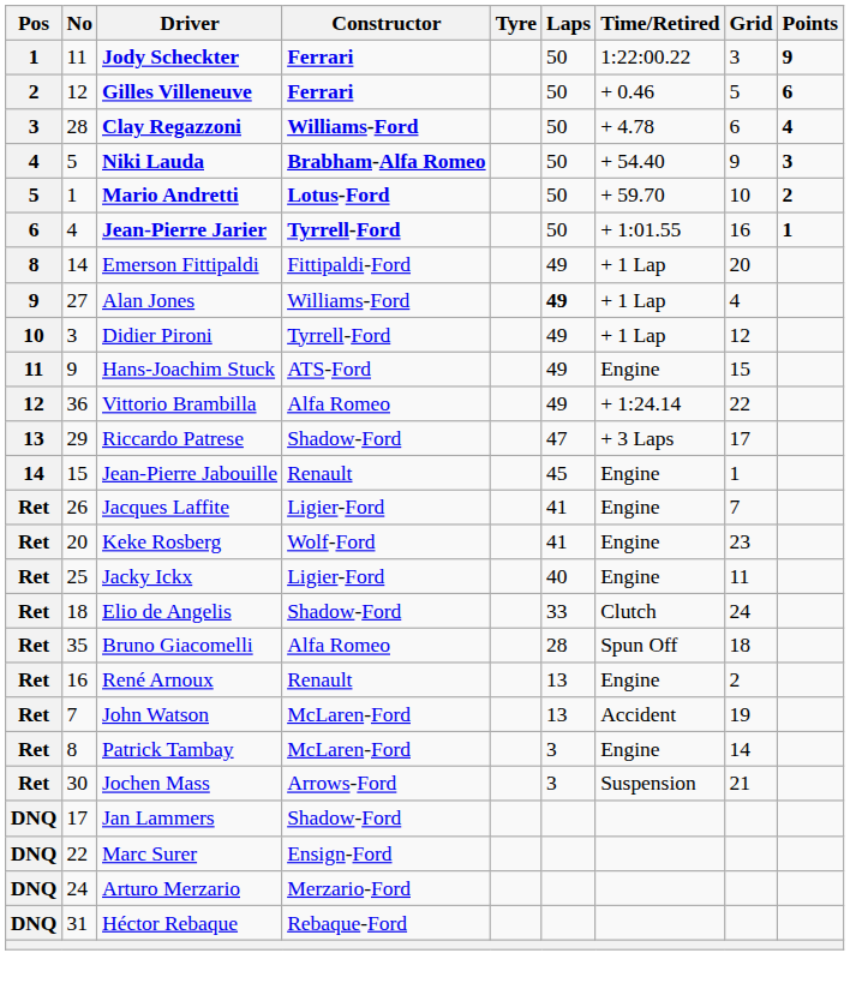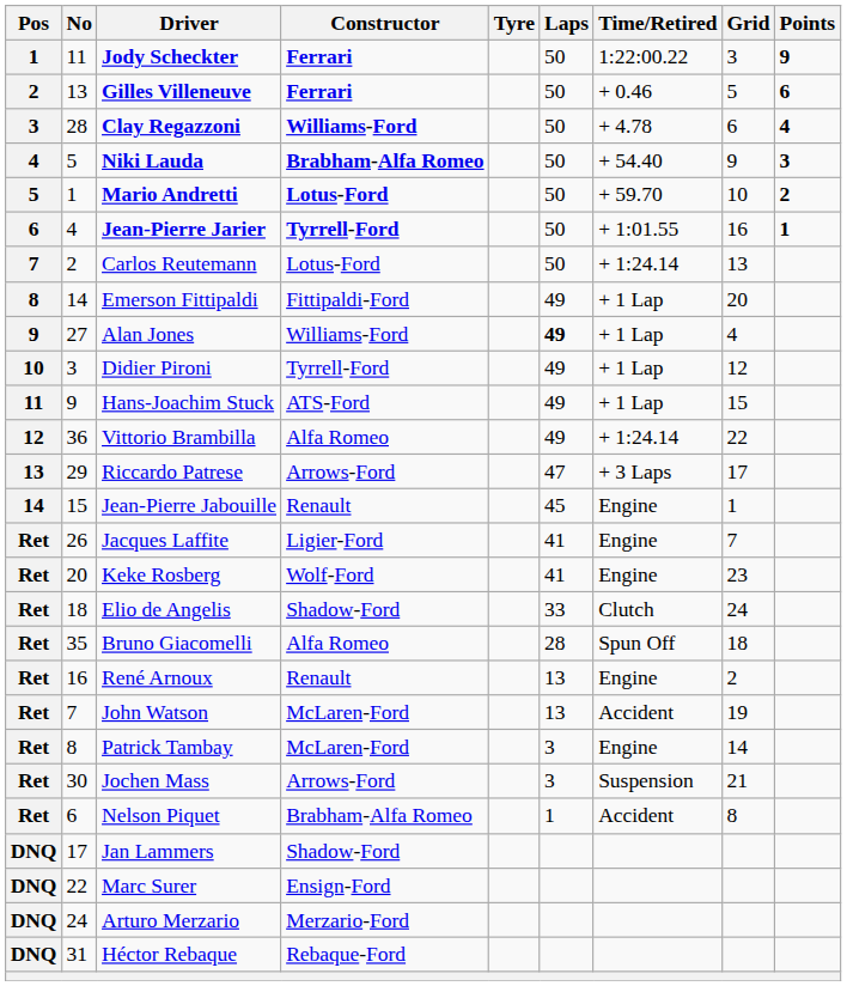 <table class="wikitable" style="font-size: 95%;">
 <tr>
 <th>Pos</th>
 <th>No</th>
 <th>Driver</th>
 <th>Constructor</th>
 <th>Tyre</th>
 <th>Laps</th>
 <th>Time/Retired</th>
 <th>Grid</th>
 <th>Points</th>
 </tr>
 <tr>
 <th>1</th>
 <td>11</td>
 <td> <strong><a href='#'>Jody Scheckter</a></strong></td>
 <td><strong><a href='#'>Ferrari</a></strong></td>
 <td></td>
 <td>50</td>
 <td>1:22:00.22</td>
 <td>3</td>
 <td><strong>9</strong></td>
 </tr>
 <tr>
 <th>2</th>
-<td>12</td>
+<td>13</td>
 <td> <strong><a href='#'>Gilles Villeneuve</a></strong></td>
 <td><strong><a href='#'>Ferrari</a></strong></td>
 <td></td>
 <td>50</td>
 <td>+ 0.46</td>
 <td>5</td>
 <td><strong>6</strong></td>
 </tr>
 <tr>
 <th>3</th>
 <td>28</td>
 <td> <strong><a href='#'>Clay Regazzoni</a></strong></td>
 <td><strong><a href='#'>Williams</a>-<a href='#'>Ford</a></strong></td>
 <td></td>
 <td>50</td>
 <td>+ 4.78</td>
 <td>6</td>
 <td><strong>4</strong></td>
 </tr>
 <tr>
 <th>4</th>
 <td>5</td>
 <td> <strong><a href='#'>Niki Lauda</a></strong></td>
 <td><strong><a href='#'>Brabham</a>-<a href='#'>Alfa Romeo</a></strong></td>
 <td></td>
 <td>50</td>
 <td>+ 54.40</td>
 <td>9</td>
 <td><strong>3</strong></td>
 </tr>
 <tr>
 <th>5</th>
 <td>1</td>
 <td> <strong><a href='#'>Mario Andretti</a></strong></td>
 <td><strong><a href='#'>Lotus</a>-<a href='#'>Ford</a></strong></td>
 <td></td>
 <td>50</td>
 <td>+ 59.70</td>
 <td>10</td>
 <td><strong>2</strong></td>
 </tr>
 <tr>
 <th>6</th>
 <td>4</td>
 <td> <strong><a href='#'>Jean-Pierre Jarier</a></strong></td>
 <td><strong><a href='#'>Tyrrell</a>-<a href='#'>Ford</a></strong></td>
 <td></td>
 <td>50</td>
 <td>+ 1:01.55</td>
 <td>16</td>
 <td><strong>1</strong></td>
 </tr>
 <tr>
+<th>7</th>
+<td>2</td>
+<td> <a href='#'>Carlos Reutemann</a></td>
+<td><a href='#'>Lotus</a>-<a href='#'>Ford</a></td>
+<td></td>
+<td>50</td>
+<td>+ 1:24.14</td>
+<td>13</td>
+<td></td>
+</tr>
+<tr>
 <th>8</th>
 <td>14</td>
 <td> <a href='#'>Emerson Fittipaldi</a></td>
 <td><a href='#'>Fittipaldi</a>-<a href='#'>Ford</a></td>
 <td></td>
 <td>49</td>
 <td>+ 1 Lap</td>
 <td>20</td>
 <td></td>
 </tr>
 <tr>
 <th>9</th>
 <td>27</td>
 <td> <a href='#'>Alan Jones</a></td>
 <td><a href='#'>Williams</a>-<a href='#'>Ford</a></td>
 <td></td>
 <td><strong>49</strong></td>
 <td>+ 1 Lap</td>
 <td>4</td>
 <td></td>
 </tr>
 <tr>
 <th>10</th>
 <td>3</td>
 <td> <a href='#'>Didier Pironi</a></td>
 <td><a href='#'>Tyrrell</a>-<a href='#'>Ford</a></td>
 <td></td>
 <td>49</td>
 <td>+ 1 Lap</td>
 <td>12</td>
 <td></td>
 </tr>
 <tr>
 <th>11</th>
 <td>9</td>
 <td> <a href='#'>Hans-Joachim Stuck</a></td>
 <td><a href='#'>ATS</a>-<a href='#'>Ford</a></td>
 <td></td>
 <td>49</td>
-<td>Engine</td>
+<td>+ 1 Lap</td>
 <td>15</td>
 <td></td>
 </tr>
 <tr>
 <th>12</th>
 <td>36</td>
 <td> <a href='#'>Vittorio Brambilla</a></td>
 <td><a href='#'>Alfa Romeo</a></td>
 <td></td>
 <td>49</td>
 <td>+ 1:24.14</td>
 <td>22</td>
 <td></td>
 </tr>
 <tr>
 <th>13</th>
 <td>29</td>
 <td> <a href='#'>Riccardo Patrese</a></td>
-<td><a href='#'>Shadow</a>-<a href='#'>Ford</a></td>
+<td><a href='#'>Arrows</a>-<a href='#'>Ford</a></td>
 <td></td>
 <td>47</td>
 <td>+ 3 Laps</td>
 <td>17</td>
 <td></td>
 </tr>
 <tr>
 <th>14</th>
 <td>15</td>
 <td> <a href='#'>Jean-Pierre Jabouille</a></td>
 <td><a href='#'>Renault</a></td>
 <td></td>
 <td>45</td>
 <td>Engine</td>
 <td>1</td>
 <td></td>
 </tr>
 <tr>
 <th>Ret</th>
 <td>26</td>
 <td> <a href='#'>Jacques Laffite</a></td>
 <td><a href='#'>Ligier</a>-<a href='#'>Ford</a></td>
 <td></td>
 <td>41</td>
 <td>Engine</td>
 <td>7</td>
 <td></td>
 </tr>
 <tr>
 <th>Ret</th>
 <td>20</td>
 <td> <a href='#'>Keke Rosberg</a></td>
 <td><a href='#'>Wolf</a>-<a href='#'>Ford</a></td>
 <td></td>
 <td>41</td>
 <td>Engine</td>
 <td>23</td>
-<td></td>
-</tr>
-<tr>
-<th>Ret</th>
-<td>25</td>
-<td> <a href='#'>Jacky Ickx</a></td>
-<td><a href='#'>Ligier</a>-<a href='#'>Ford</a></td>
-<td></td>
-<td>40</td>
-<td>Engine</td>
-<td>11</td>
 <td></td>
 </tr>
 <tr>
 <th>Ret</th>
 <td>18</td>
 <td> <a href='#'>Elio de Angelis</a></td>
 <td><a href='#'>Shadow</a>-<a href='#'>Ford</a></td>
 <td></td>
 <td>33</td>
 <td>Clutch</td>
 <td>24</td>
 <td></td>
 </tr>
 <tr>
 <th>Ret</th>
 <td>35</td>
 <td> <a href='#'>Bruno Giacomelli</a></td>
 <td><a href='#'>Alfa Romeo</a></td>
 <td></td>
 <td>28</td>
 <td>Spun Off</td>
 <td>18</td>
 <td></td>
 </tr>
 <tr>
 <th>Ret</th>
 <td>16</td>
 <td> <a href='#'>René Arnoux</a></td>
 <td><a href='#'>Renault</a></td>
 <td></td>
 <td>13</td>
 <td>Engine</td>
 <td>2</td>
 <td></td>
 </tr>
 <tr>
 <th>Ret</th>
 <td>7</td>
 <td> <a href='#'>John Watson</a></td>
 <td><a href='#'>McLaren</a>-<a href='#'>Ford</a></td>
 <td></td>
 <td>13</td>
 <td>Accident</td>
 <td>19</td>
 <td></td>
 </tr>
 <tr>
 <th>Ret</th>
 <td>8</td>
 <td> <a href='#'>Patrick Tambay</a></td>
 <td><a href='#'>McLaren</a>-<a href='#'>Ford</a></td>
 <td></td>
 <td>3</td>
 <td>Engine</td>
 <td>14</td>
 <td></td>
 </tr>
 <tr>
 <th>Ret</th>
 <td>30</td>
 <td> <a href='#'>Jochen Mass</a></td>
 <td><a href='#'>Arrows</a>-<a href='#'>Ford</a></td>
 <td></td>
 <td>3</td>
 <td>Suspension</td>
 <td>21</td>
 <td></td>
 </tr>
 <tr>
+<th>Ret</th>
+<td>6</td>
+<td> <a href='#'>Nelson Piquet</a></td>
+<td><a href='#'>Brabham</a>-<a href='#'>Alfa Romeo</a></td>
+<td></td>
+<td>1</td>
+<td>Accident</td>
+<td>8</td>
+<td></td>
+</tr>
+<tr>
 <th>DNQ</th>
 <td>17</td>
 <td> <a href='#'>Jan Lammers</a></td>
 <td><a href='#'>Shadow</a>-<a href='#'>Ford</a></td>
 <td></td>
 <td></td>
 <td></td>
 <td></td>
 <td></td>
 </tr>
 <tr>
 <th>DNQ</th>
 <td>22</td>
 <td> <a href='#'>Marc Surer</a></td>
 <td><a href='#'>Ensign</a>-<a href='#'>Ford</a></td>
 <td></td>
 <td></td>
 <td></td>
 <td></td>
 <td></td>
 </tr>
 <tr>
 <th>DNQ</th>
 <td>24</td>
 <td> <a href='#'>Arturo Merzario</a></td>
 <td><a href='#'>Merzario</a>-<a href='#'>Ford</a></td>
 <td></td>
 <td></td>
 <td></td>
 <td></td>
 <td></td>
 </tr>
 <tr>
 <th>DNQ</th>
 <td>31</td>
 <td> <a href='#'>Héctor Rebaque</a></td>
 <td><a href='#'>Rebaque</a>-<a href='#'>Ford</a></td>
 <td></td>
 <td></td>
 <td></td>
 <td></td>
 <td></td>
 </tr>
 <tr>
 <th colspan="9"></th>
 </tr>
 </table>
